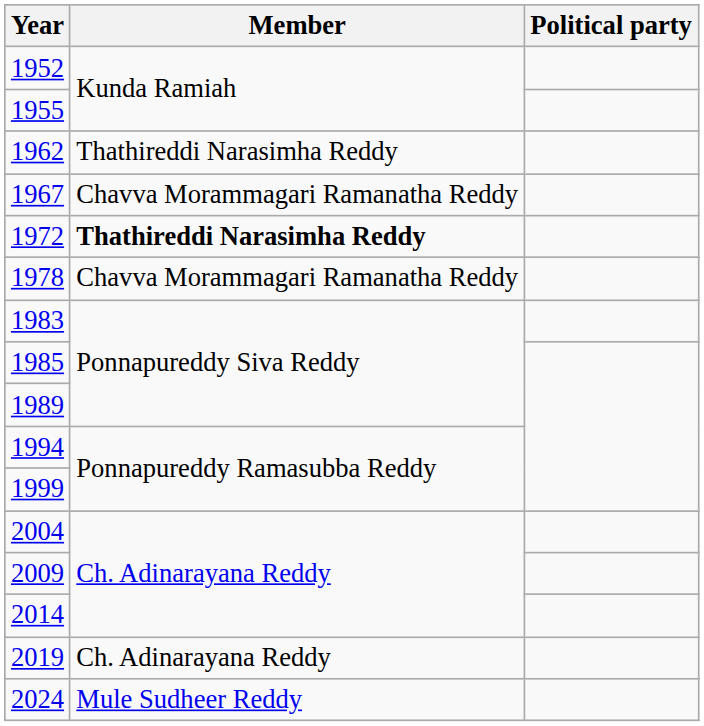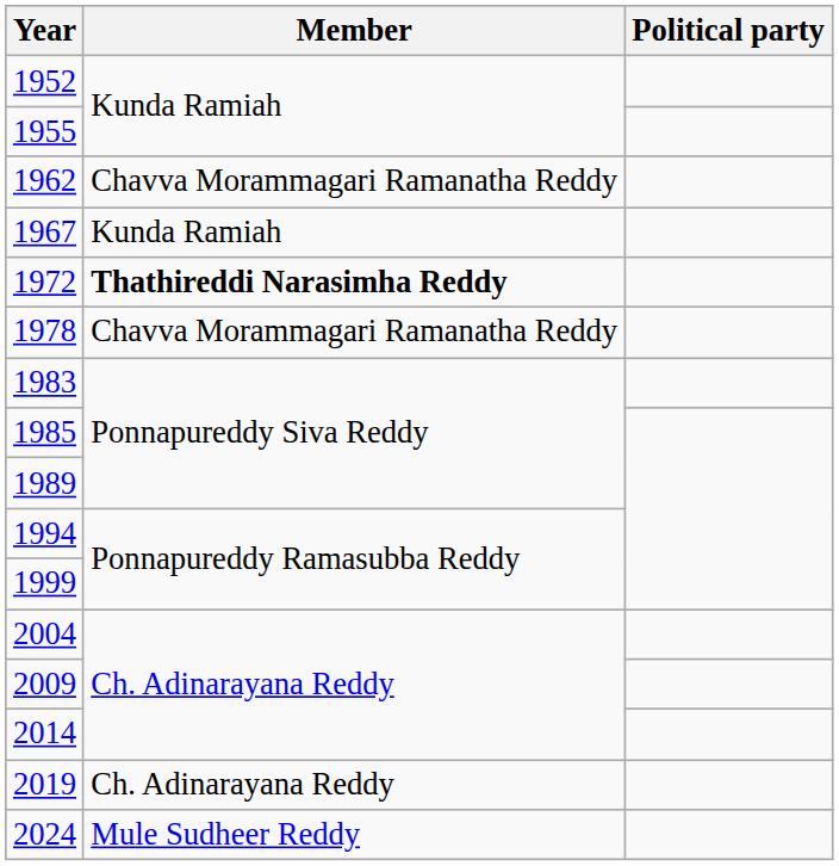 <table class="wikitable sortable">
 <tr>
 <th>Year</th>
 <th>Member</th>
 <th colspan="2">Political party</th>
 </tr>
 <tr>
 <td><a href='#'>1952</a></td>
 <td rowspan=2>Kunda Ramiah</td>
 <td></td>
 </tr>
 <tr>
 <td><a href='#'>1955</a></td>
 <td></td>
 </tr>
 <tr>
 <td><a href='#'>1962</a></td>
-<td>Thathireddi Narasimha Reddy</td>
+<td>Chavva Morammagari Ramanatha Reddy</td>
 <td></td>
 </tr>
 <tr>
 <td><a href='#'>1967</a></td>
-<td>Chavva Morammagari Ramanatha Reddy</td>
+<td>Kunda Ramiah</td>
 <td></td>
 </tr>
 <tr>
 <td><a href='#'>1972</a></td>
 <td><strong>Thathireddi Narasimha Reddy</strong></td>
 </tr>
 <tr>
 <td><a href='#'>1978</a></td>
 <td>Chavva Morammagari Ramanatha Reddy</td>
 <td></td>
 </tr>
 <tr>
 <td><a href='#'>1983</a></td>
 <td rowspan=3>Ponnapureddy Siva Reddy</td>
 <td></td>
 </tr>
 <tr>
 <td><a href='#'>1985</a></td>
 </tr>
 <tr>
 <td><a href='#'>1989</a></td>
 </tr>
 <tr>
 <td><a href='#'>1994</a></td>
 <td rowspan="2">Ponnapureddy Ramasubba Reddy</td>
 </tr>
 <tr>
 <td><a href='#'>1999</a></td>
 </tr>
 <tr>
 <td><a href='#'>2004</a></td>
 <td rowspan="3"><a href='#'>Ch. Adinarayana Reddy</a></td>
 <td></td>
 </tr>
 <tr>
 <td><a href='#'>2009</a></td>
 </tr>
 <tr>
 <td><a href='#'>2014</a></td>
 <td></td>
 </tr>
 <tr>
 <td><a href='#'>2019</a></td>
 <td>Ch. Adinarayana Reddy</td>
 </tr>
 <tr>
 <td><a href='#'>2024</a></td>
 <td><a href='#'>Mule Sudheer Reddy</a></td>
 <td></td>
 </tr>
 </table>
